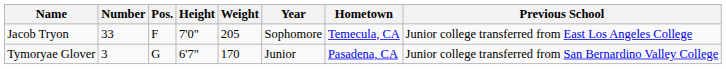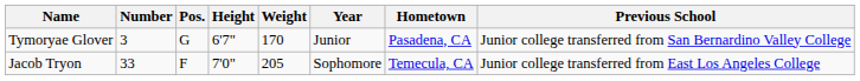 <table class="wikitable sortable" border="1">
 <tr>
 <th>Name</th>
 <th>Number</th>
 <th>Pos.</th>
 <th>Height</th>
 <th>Weight</th>
 <th>Year</th>
 <th>Hometown</th>
 <th class="unsortable">Previous School</th>
 </tr>
 <tr>
+<td>Tymoryae Glover</td>
+<td>3</td>
+<td>G</td>
+<td>6'7"</td>
+<td>170</td>
+<td>Junior</td>
+<td><a href='#'>Pasadena, CA</a></td>
+<td>Junior college transferred from <a href='#'>San Bernardino Valley College</a></td>
+</tr>
+<tr>
 <td>Jacob Tryon</td>
 <td>33</td>
 <td>F</td>
 <td>7'0"</td>
 <td>205</td>
 <td>Sophomore</td>
 <td><a href='#'>Temecula, CA</a></td>
 <td>Junior college transferred from <a href='#'>East Los Angeles College</a></td>
 </tr>
-<tr>
-<td>Tymoryae Glover</td>
-<td>3</td>
-<td>G</td>
-<td>6'7"</td>
-<td>170</td>
-<td>Junior</td>
-<td><a href='#'>Pasadena, CA</a></td>
-<td>Junior college transferred from <a href='#'>San Bernardino Valley College</a></td>
-</tr>
 </table>
